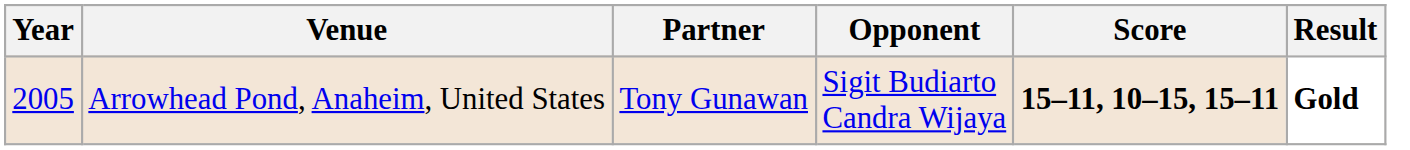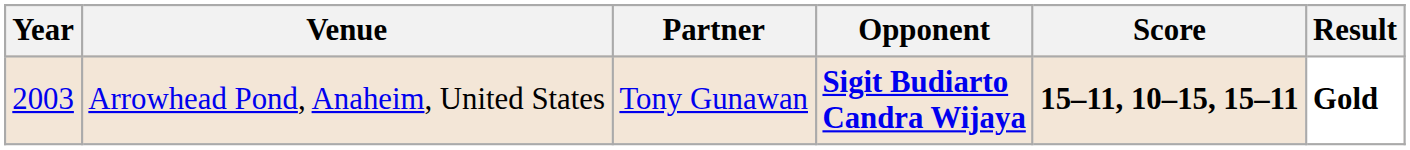 <table class="sortable wikitable" style="font-size: 90%;">
 <tr>
 <th>Year</th>
 <th>Venue</th>
 <th>Partner</th>
 <th>Opponent</th>
 <th>Score</th>
 <th>Result</th>
 </tr>
 <tr style="background:#F3E6D7">
-<td align="center"><a href='#'>2005</a></td>
+<td align="center"><a href='#'>2003</a></td>
 <td align="left"><a href='#'>Arrowhead Pond</a>, <a href='#'>Anaheim</a>, United States</td>
 <td align="left"> <a href='#'>Tony Gunawan</a></td>
-<td align="left"> <a href='#'>Sigit Budiarto</a><br> <a href='#'>Candra Wijaya</a></td>
+<td align="left"><strong> <a href='#'>Sigit Budiarto</a><br> <a href='#'>Candra Wijaya</a></strong></td>
 <td align="left"><strong>15–11, 10–15, 15–11</strong></td>
 <td style="text-align:left; background:white"> <strong>Gold</strong></td>
 </tr>
 </table>
